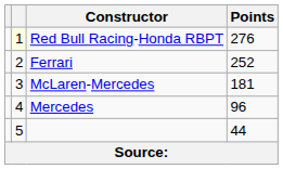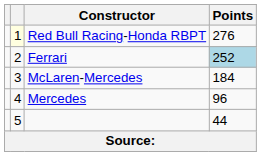 <table class="wikitable" style="font-size: 85%;">
 <tr>
 <th scope="col"></th>
 <th scope="col"></th>
 <th scope="col">Constructor</th>
 <th scope="col">Points</th>
 </tr>
 <tr>
 <td align="left"></td>
 <td align="center" style="background: lightyellow;">1</td>
 <td> <a href='#'>Red Bull Racing</a>-<a href='#'>Honda RBPT</a></td>
 <td align="left">276</td>
 </tr>
 <tr>
 <td align="left"></td>
 <td align="center">2</td>
 <td> <a href='#'>Ferrari</a></td>
-<td align="left">252</td>
+<td align="left" style="background: lightblue;">252</td>
 </tr>
 <tr>
 <td align="left"></td>
 <td align="center">3</td>
 <td> <a href='#'>McLaren</a>-<a href='#'>Mercedes</a></td>
-<td align="left">181</td>
+<td align="left">184</td>
 </tr>
 <tr>
 <td align="left"></td>
 <td align="center">4</td>
 <td> <a href='#'>Mercedes</a></td>
 <td align="left">96</td>
 </tr>
 <tr>
 <td align="left"></td>
 <td align="center">5</td>
 <td></td>
 <td align="left">44</td>
 </tr>
 <tr>
 <th colspan=4>Source:</th>
 </tr>
 </table>
